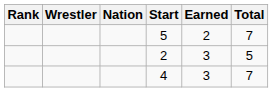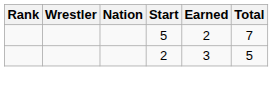 <table class="wikitable sortable" style="text-align:center;">
 <tr>
 <th>Rank</th>
 <th>Wrestler</th>
 <th>Nation</th>
 <th>Start</th>
 <th>Earned</th>
 <th>Total</th>
 </tr>
 <tr>
 <td></td>
 <td align=left></td>
 <td align=left></td>
 <td>5</td>
 <td>2</td>
 <td>7</td>
 </tr>
 <tr>
 <td></td>
 <td align=left></td>
 <td align=left></td>
 <td>2</td>
 <td>3</td>
 <td>5</td>
 </tr>
-<tr>
-<td></td>
-<td align=left></td>
-<td align=left></td>
-<td>4</td>
-<td>3</td>
-<td>7</td>
-</tr>
 </table>
